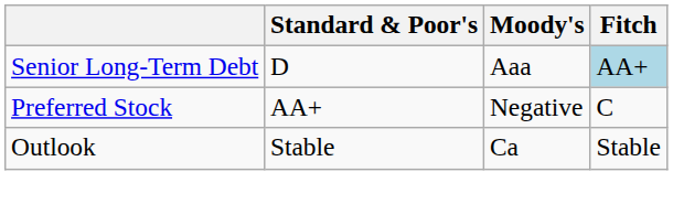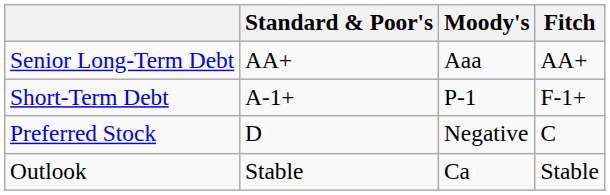 <table class="wikitable">
 <tr>
 <th></th>
 <th>Standard & Poor's</th>
 <th>Moody's</th>
 <th>Fitch</th>
 </tr>
 <tr>
 <td><a href='#'>Senior Long-Term Debt</a></td>
-<td>D</td>
+<td>AA+</td>
 <td>Aaa</td>
-<td style="background: lightblue;">AA+</td>
+<td>AA+</td>
+</tr>
+<tr>
+<td><a href='#'>Short-Term Debt</a></td>
+<td>A-1+</td>
+<td>P-1</td>
+<td>F-1+</td>
 </tr>
 <tr>
 <td><a href='#'>Preferred Stock</a></td>
-<td>AA+</td>
+<td>D</td>
 <td>Negative</td>
 <td>C</td>
 </tr>
 <tr>
 <td>Outlook</td>
 <td>Stable</td>
 <td>Ca</td>
 <td>Stable</td>
 </tr>
 </table>
